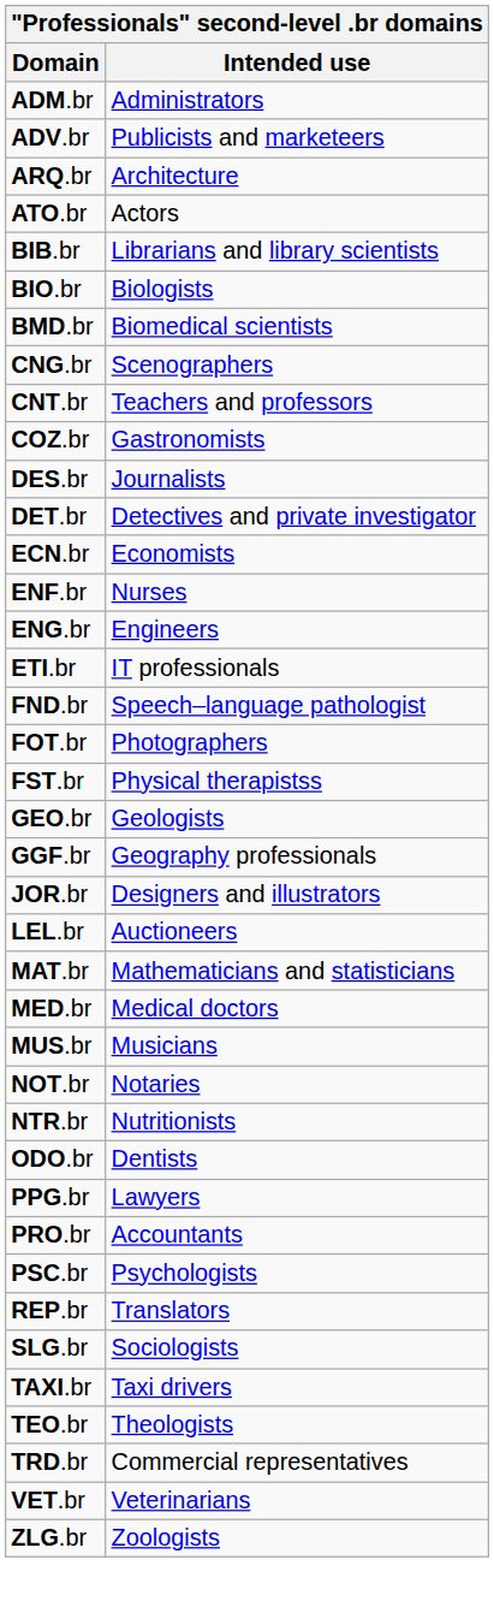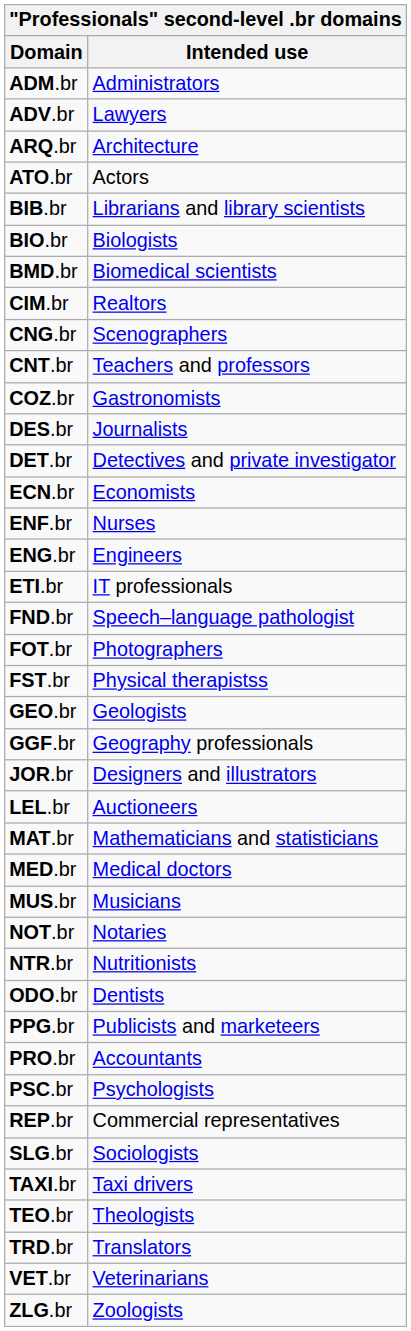 <table class="wikitable mw-collapsible" border="1">
 <tr>
 <th colspan="2">"Professionals" second-level .br domains</th>
 </tr>
 <tr>
 <th>Domain</th>
 <th>Intended use</th>
 </tr>
 <tr>
 <td><strong>ADM</strong>.br</td>
 <td><a href='#'>Administrators</a></td>
 </tr>
 <tr>
 <td><strong>ADV</strong>.br</td>
-<td><a href='#'>Publicists</a> and <a href='#'>marketeers</a></td>
+<td><a href='#'>Lawyers</a></td>
 </tr>
 <tr>
 <td><strong>ARQ</strong>.br</td>
 <td><a href='#'>Architecture</a></td>
 </tr>
 <tr>
 <td><strong>ATO</strong>.br</td>
 <td>Actors</td>
 </tr>
 <tr>
 <td><strong>BIB</strong>.br</td>
 <td><a href='#'>Librarians</a> and <a href='#'>library scientists</a></td>
 </tr>
 <tr>
 <td><strong>BIO</strong>.br</td>
 <td><a href='#'>Biologists</a></td>
 </tr>
 <tr>
 <td><strong>BMD</strong>.br</td>
 <td><a href='#'>Biomedical scientists</a></td>
+</tr>
+<tr>
+<td><strong>CIM</strong>.br</td>
+<td><a href='#'>Realtors</a></td>
 </tr>
 <tr>
 <td><strong>CNG</strong>.br</td>
 <td><a href='#'>Scenographers</a></td>
 </tr>
 <tr>
 <td><strong>CNT</strong>.br</td>
 <td><a href='#'>Teachers</a> and <a href='#'>professors</a></td>
 </tr>
 <tr>
 <td><strong>COZ</strong>.br</td>
 <td><a href='#'>Gastronomists</a></td>
 </tr>
 <tr>
 <td><strong>DES</strong>.br</td>
 <td><a href='#'>Journalists</a></td>
 </tr>
 <tr>
 <td><strong>DET</strong>.br</td>
 <td><a href='#'>Detectives</a> and <a href='#'>private investigator</a></td>
 </tr>
 <tr>
 <td><strong>ECN</strong>.br</td>
 <td><a href='#'>Economists</a></td>
 </tr>
 <tr>
 <td><strong>ENF</strong>.br</td>
 <td><a href='#'>Nurses</a></td>
 </tr>
 <tr>
 <td><strong>ENG</strong>.br</td>
 <td><a href='#'>Engineers</a></td>
 </tr>
 <tr>
 <td><strong>ETI</strong>.br</td>
 <td><a href='#'>IT</a> professionals</td>
 </tr>
 <tr>
 <td><strong>FND</strong>.br</td>
 <td><a href='#'>Speech–language pathologist</a></td>
 </tr>
 <tr>
 <td><strong>FOT</strong>.br</td>
 <td><a href='#'>Photographers</a></td>
 </tr>
 <tr>
 <td><strong>FST</strong>.br</td>
 <td><a href='#'>Physical therapistss</a></td>
 </tr>
 <tr>
 <td><strong>GEO</strong>.br</td>
 <td><a href='#'>Geologists</a></td>
 </tr>
 <tr>
 <td><strong>GGF</strong>.br</td>
 <td><a href='#'>Geography</a> professionals</td>
 </tr>
 <tr>
 <td><strong>JOR</strong>.br</td>
 <td><a href='#'>Designers</a> and <a href='#'>illustrators</a></td>
 </tr>
 <tr>
 <td><strong>LEL</strong>.br</td>
 <td><a href='#'>Auctioneers</a></td>
 </tr>
 <tr>
 <td><strong>MAT</strong>.br</td>
 <td><a href='#'>Mathematicians</a> and <a href='#'>statisticians</a></td>
 </tr>
 <tr>
 <td><strong>MED</strong>.br</td>
 <td><a href='#'>Medical doctors</a></td>
 </tr>
 <tr>
 <td><strong>MUS</strong>.br</td>
 <td><a href='#'>Musicians</a></td>
 </tr>
 <tr>
 <td><strong>NOT</strong>.br</td>
 <td><a href='#'>Notaries</a></td>
 </tr>
 <tr>
 <td><strong>NTR</strong>.br</td>
 <td><a href='#'>Nutritionists</a></td>
 </tr>
 <tr>
 <td><strong>ODO</strong>.br</td>
 <td><a href='#'>Dentists</a></td>
 </tr>
 <tr>
 <td><strong>PPG</strong>.br</td>
-<td><a href='#'>Lawyers</a></td>
+<td><a href='#'>Publicists</a> and <a href='#'>marketeers</a></td>
 </tr>
 <tr>
 <td><strong>PRO</strong>.br</td>
 <td><a href='#'>Accountants</a></td>
 </tr>
 <tr>
 <td><strong>PSC</strong>.br</td>
 <td><a href='#'>Psychologists</a></td>
 </tr>
 <tr>
 <td><strong>REP</strong>.br</td>
-<td><a href='#'>Translators</a></td>
+<td>Commercial representatives</td>
 </tr>
 <tr>
 <td><strong>SLG</strong>.br</td>
 <td><a href='#'>Sociologists</a></td>
 </tr>
 <tr>
 <td><strong>TAXI</strong>.br</td>
 <td><a href='#'>Taxi drivers</a></td>
 </tr>
 <tr>
 <td><strong>TEO</strong>.br</td>
 <td><a href='#'>Theologists</a></td>
 </tr>
 <tr>
 <td><strong>TRD</strong>.br</td>
-<td>Commercial representatives</td>
+<td><a href='#'>Translators</a></td>
 </tr>
 <tr>
 <td><strong>VET</strong>.br</td>
 <td><a href='#'>Veterinarians</a></td>
 </tr>
 <tr>
 <td><strong>ZLG</strong>.br</td>
 <td><a href='#'>Zoologists</a></td>
 </tr>
 </table>
